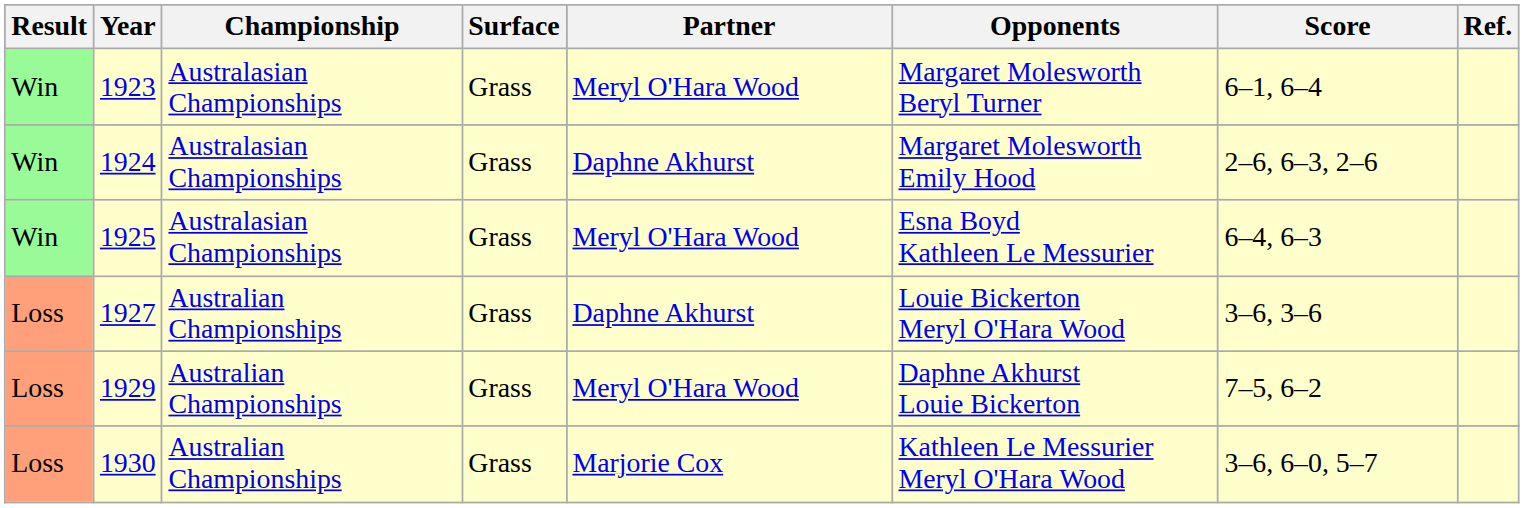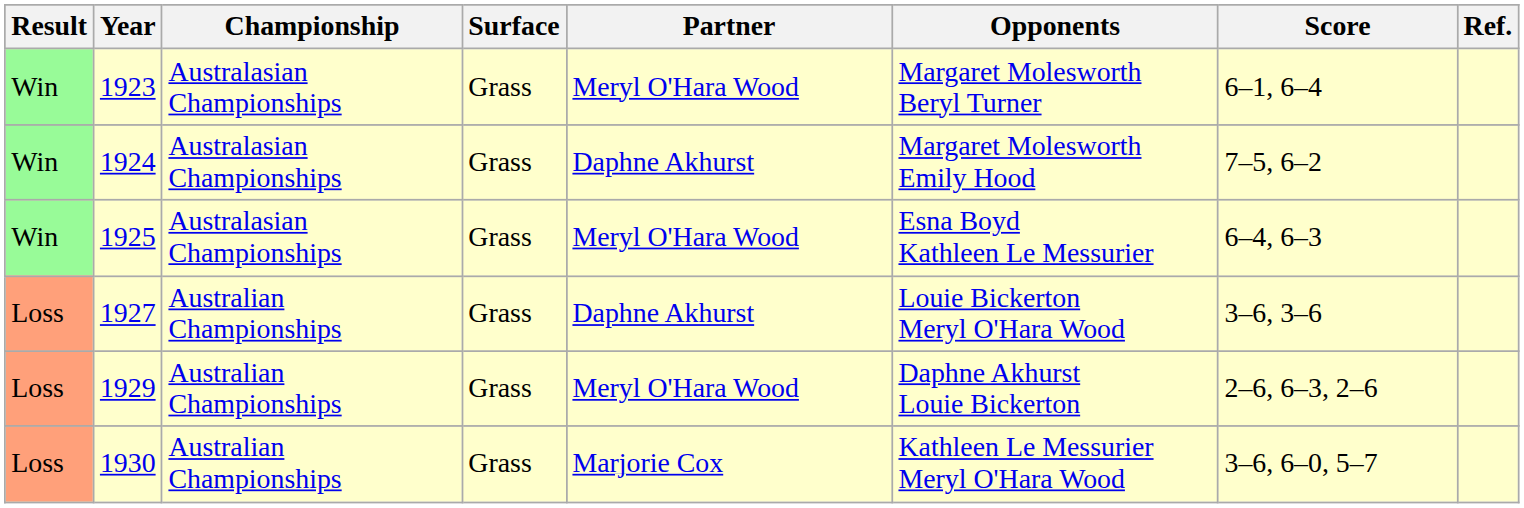 <table class="sortable wikitable">
 <tr>
 <th style="width:40px">Result</th>
 <th style="width:30px">Year</th>
 <th style="width:165px">Championship</th>
 <th style="width:50px">Surface</th>
 <th style="width:180px">Partner</th>
 <th style="width:180px">Opponents</th>
 <th style="width:130px" class="unsortable">Score</th>
 <th style="width:15px"  class="unsortable">Ref.</th>
 </tr>
 <tr style="background:#ffc;">
 <td style="background:#98fb98;">Win</td>
 <td><a href='#'>1923</a></td>
 <td><a href='#'>Australasian Championships</a></td>
 <td>Grass</td>
 <td> <a href='#'>Meryl O'Hara Wood</a></td>
 <td> <a href='#'>Margaret Molesworth</a><br> <a href='#'>Beryl Turner</a></td>
 <td>6–1, 6–4</td>
 <td></td>
 </tr>
 <tr style="background:#ffc;">
 <td style="background:#98fb98;">Win</td>
 <td><a href='#'>1924</a></td>
 <td><a href='#'>Australasian Championships</a></td>
 <td>Grass</td>
 <td> <a href='#'>Daphne Akhurst</a></td>
 <td> <a href='#'>Margaret Molesworth</a><br> <a href='#'>Emily Hood</a></td>
-<td>2–6, 6–3, 2–6</td>
+<td>7–5, 6–2</td>
 <td></td>
 </tr>
 <tr style="background:#ffc;">
 <td style="background:#98fb98;">Win</td>
 <td><a href='#'>1925</a></td>
 <td><a href='#'>Australasian Championships</a></td>
 <td>Grass</td>
 <td> <a href='#'>Meryl O'Hara Wood</a></td>
 <td> <a href='#'>Esna Boyd</a><br> <a href='#'>Kathleen Le Messurier</a></td>
 <td>6–4, 6–3</td>
 <td></td>
 </tr>
 <tr style="background:#ffc;">
 <td style="background:#ffa07a;">Loss</td>
 <td><a href='#'>1927</a></td>
 <td><a href='#'>Australian Championships</a></td>
 <td>Grass</td>
 <td> <a href='#'>Daphne Akhurst</a></td>
 <td> <a href='#'>Louie Bickerton</a><br> <a href='#'>Meryl O'Hara Wood</a></td>
 <td>3–6, 3–6</td>
 <td></td>
 </tr>
 <tr style="background:#ffc;">
 <td style="background:#ffa07a;">Loss</td>
 <td><a href='#'>1929</a></td>
 <td><a href='#'>Australian Championships</a></td>
 <td>Grass</td>
 <td> <a href='#'>Meryl O'Hara Wood</a></td>
 <td> <a href='#'>Daphne Akhurst</a><br> <a href='#'>Louie Bickerton</a></td>
-<td>7–5, 6–2</td>
+<td>2–6, 6–3, 2–6</td>
 <td></td>
 </tr>
 <tr style="background:#ffc;">
 <td style="background:#ffa07a;">Loss</td>
 <td><a href='#'>1930</a></td>
 <td><a href='#'>Australian Championships</a></td>
 <td>Grass</td>
 <td> <a href='#'>Marjorie Cox</a></td>
 <td> <a href='#'>Kathleen Le Messurier</a><br> <a href='#'>Meryl O'Hara Wood</a></td>
 <td>3–6, 6–0, 5–7</td>
 <td></td>
 </tr>
 </table>
